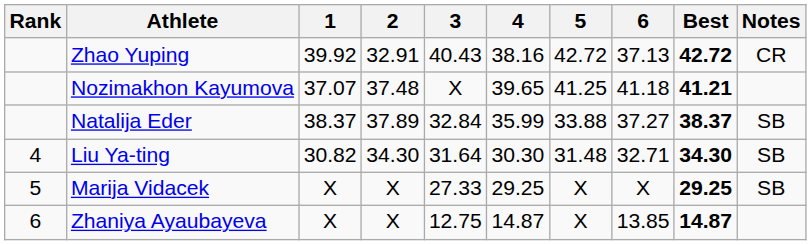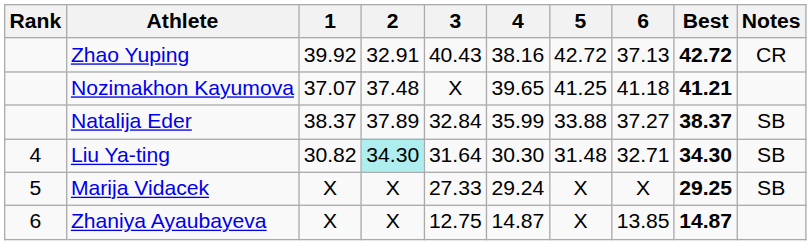 <table class="wikitable sortable" style="text-align:center">
 <tr>
 <th>Rank</th>
 <th>Athlete</th>
 <th>1</th>
 <th>2</th>
 <th>3</th>
 <th>4</th>
 <th>5</th>
 <th>6</th>
 <th>Best</th>
 <th>Notes</th>
 </tr>
 <tr>
 <td></td>
 <td align=left> <a href='#'>Zhao Yuping</a></td>
 <td>39.92</td>
 <td>32.91</td>
 <td>40.43</td>
 <td>38.16</td>
 <td>42.72</td>
 <td>37.13</td>
 <td><strong>42.72</strong></td>
 <td>CR</td>
 </tr>
 <tr>
 <td></td>
 <td align=left> <a href='#'>Nozimakhon Kayumova</a></td>
 <td>37.07</td>
 <td>37.48</td>
 <td>X</td>
 <td>39.65</td>
 <td>41.25</td>
 <td>41.18</td>
 <td><strong>41.21</strong></td>
 <td></td>
 </tr>
 <tr>
 <td></td>
 <td align=left> <a href='#'>Natalija Eder</a></td>
 <td>38.37</td>
 <td>37.89</td>
 <td>32.84</td>
 <td>35.99</td>
 <td>33.88</td>
 <td>37.27</td>
 <td><strong>38.37</strong></td>
 <td>SB</td>
 </tr>
 <tr>
 <td>4</td>
 <td align=left> <a href='#'>Liu Ya-ting</a></td>
 <td>30.82</td>
-<td>34.30</td>
+<td style="background: paleturquoise;">34.30</td>
 <td>31.64</td>
 <td>30.30</td>
 <td>31.48</td>
 <td>32.71</td>
 <td><strong>34.30</strong></td>
 <td>SB</td>
 </tr>
 <tr>
 <td>5</td>
 <td align=left> <a href='#'>Marija Vidacek</a></td>
 <td>X</td>
 <td>X</td>
 <td>27.33</td>
-<td>29.25</td>
+<td>29.24</td>
 <td>X</td>
 <td>X</td>
 <td><strong>29.25</strong></td>
 <td>SB</td>
 </tr>
 <tr>
 <td>6</td>
 <td align=left> <a href='#'>Zhaniya Ayaubayeva</a></td>
 <td>X</td>
 <td>X</td>
 <td>12.75</td>
 <td>14.87</td>
 <td>X</td>
 <td>13.85</td>
 <td><strong>14.87</strong></td>
 <td></td>
 </tr>
 </table>
